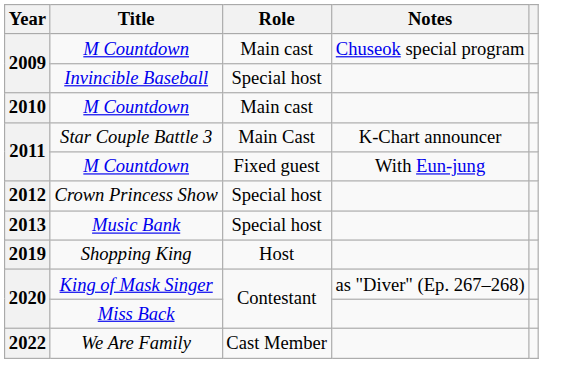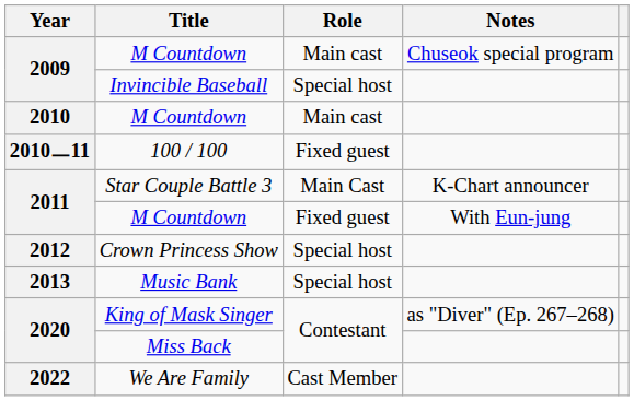 <table class="wikitable plainrowheaders" style="text-align:center">
 <tr>
 <th scope="col">Year</th>
 <th scope="col">Title</th>
 <th scope="col">Role</th>
 <th scope="col">Notes</th>
 <th scope="col" class="unsortable"></th>
 </tr>
 <tr>
 <th rowspan="2"! scope="row">2009</th>
 <td><em><a href='#'>M Countdown</a></em></td>
 <td>Main cast</td>
 <td><a href='#'>Chuseok</a> special program</td>
 <td style="text-align:center"></td>
 </tr>
 <tr>
 <td><em><a href='#'>Invincible Baseball</a></em></td>
 <td>Special host</td>
 <td style="text-align:center"></td>
 </tr>
 <tr>
 <th scope="row">2010</th>
 <td><em><a href='#'>M Countdown</a></em></td>
 <td>Main cast</td>
 <td></td>
 <td style="text-align:center"></td>
+</tr>
+<tr>
+<th scope="row">2010<strong>ㅡ</strong>11</th>
+<td><em>100 / 100</em></td>
+<td>Fixed guest</td>
+<td></td>
+<td></td>
 </tr>
 <tr>
 <th rowspan="2"! scope="row">2011</th>
 <td><em>Star Couple Battle 3</em></td>
 <td>Main Cast</td>
 <td>K-Chart announcer</td>
 <td></td>
 </tr>
 <tr>
 <td><em><a href='#'>M Countdown</a></em></td>
 <td>Fixed guest</td>
 <td>With <a href='#'>Eun-jung</a></td>
 <td></td>
 </tr>
 <tr>
 <th scope="row">2012</th>
 <td><em>Crown Princess Show</em></td>
 <td>Special host</td>
 <td></td>
 <td></td>
 </tr>
 <tr>
 <th scope="row">2013</th>
 <td><em><a href='#'>Music Bank</a></em></td>
 <td>Special host</td>
 <td></td>
 <td style="text-align:center"></td>
 </tr>
 <tr>
-<th scope="row">2019</th>
-<td><em>Shopping King</em></td>
-<td>Host</td>
-<td></td>
-<td></td>
-</tr>
-<tr>
 <th rowspan="2"! scope="row">2020</th>
 <td><em><a href='#'>King of Mask Singer</a></em></td>
 <td rowspan="2">Contestant</td>
 <td>as "Diver" (Ep. 267–268)</td>
 <td></td>
 </tr>
 <tr>
 <td><em><a href='#'>Miss Back</a></em></td>
 <td></td>
 <td></td>
 </tr>
 <tr>
 <th scope="row">2022</th>
 <td><em>We Are Family</em></td>
 <td>Cast Member</td>
 <td></td>
 <td></td>
 </tr>
 </table>
